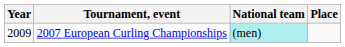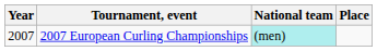 <table class="wikitable">
 <tr>
 <th scope="col">Year</th>
 <th scope="col">Tournament, event</th>
 <th scope="col">National team</th>
 <th scope="col">Place</th>
 </tr>
 <tr>
-<td>2009</td>
+<td>2007</td>
 <td><a href='#'>2007 European Curling Championships</a></td>
 <td style="background: paleturquoise;"> (men)</td>
 <td></td>
 </tr>
 </table>
